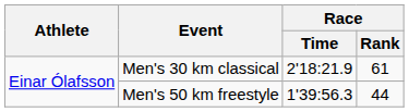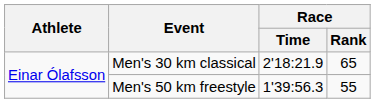 <table class="wikitable" border="1" style="font-size:90%">
 <tr>
 <th rowspan=2>Athlete</th>
 <th rowspan="2">Event</th>
 <th colspan=2>Race</th>
 </tr>
 <tr>
 <th>Time</th>
 <th>Rank</th>
 </tr>
 <tr>
 <td rowspan="2"><a href='#'>Einar Ólafsson</a></td>
 <td>Men's 30 km classical</td>
 <td align=center>2'18:21.9</td>
-<td align=center>61</td>
+<td align=center>65</td>
 </tr>
 <tr>
 <td>Men's 50 km freestyle</td>
 <td align=center>1'39:56.3</td>
-<td align=center>44</td>
+<td align=center>55</td>
 </tr>
 </table>
